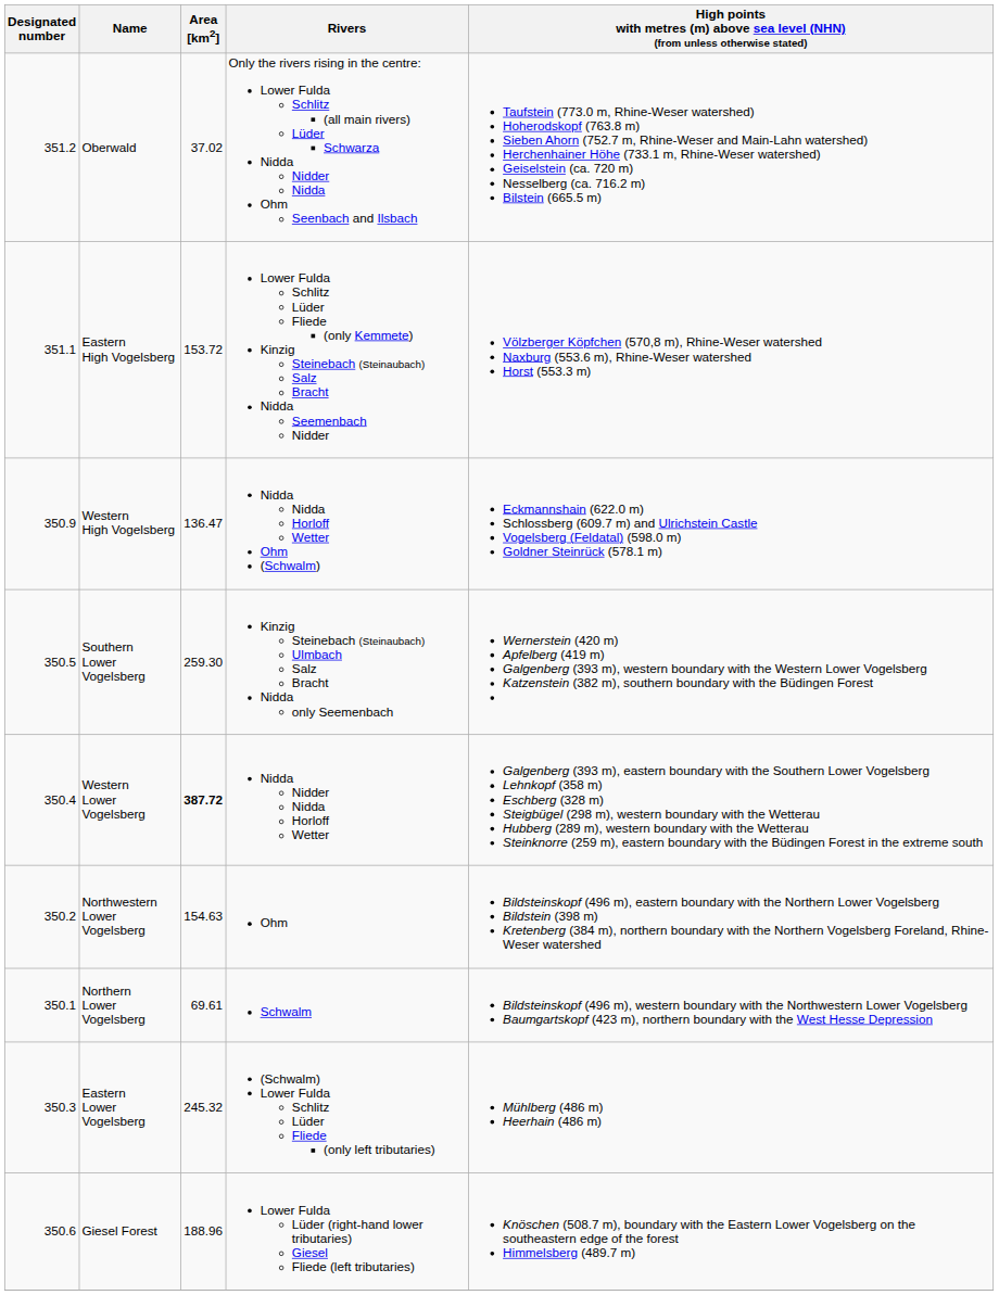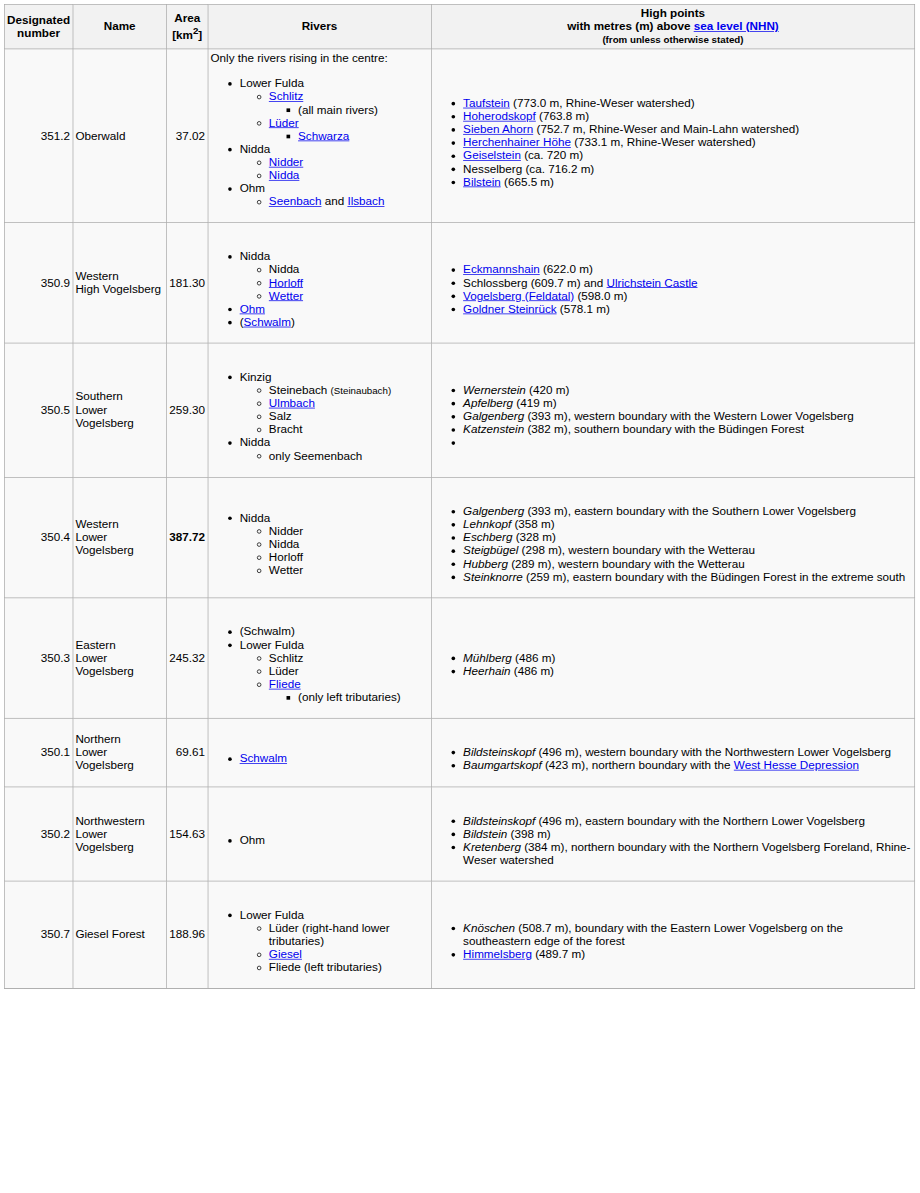 <table class="wikitable sortable">
 <tr>
 <th>Designated<br>number<br></th>
 <th>Name</th>
 <th>Area<br>[km<sup>2</sup>]<br></th>
 <th>Rivers<br></th>
 <th>High points<br>with metres (m) above <a href='#'>sea level (NHN)</a><br><small>(from  unless otherwise stated)</small></th>
 </tr>
 <tr>
 <td align="right">351.2</td>
 <td>Oberwald</td>
 <td align="right">37.02</td>
 <td>Only the rivers rising in the centre:<br><ul><li>Lower Fulda<ul><li><a href='#'>Schlitz</a><ul><li>(all main rivers)</li></ul></li><li><a href='#'>Lüder</a><ul><li><a href='#'>Schwarza</a></li></ul></li></ul></li><li>Nidda<ul><li><a href='#'>Nidder</a></li><li><a href='#'>Nidda</a></li></ul></li><li>Ohm<ul><li><a href='#'>Seenbach</a> and <a href='#'>Ilsbach</a></li></ul></li></ul></td>
 <td><br><ul><li><a href='#'>Taufstein</a> (773.0 m, Rhine-Weser watershed)</li><li><a href='#'>Hoherodskopf</a> (763.8 m)</li><li><a href='#'>Sieben Ahorn</a> (752.7 m, Rhine-Weser and Main-Lahn watershed)</li><li><a href='#'>Herchenhainer Höhe</a> (733.1 m, Rhine-Weser watershed)</li><li><a href='#'>Geiselstein</a> (ca. 720 m)</li><li>Nesselberg (ca. 716.2 m)</li><li><a href='#'>Bilstein</a> (665.5 m)</li></ul></td>
 </tr>
 <tr>
-<td align="right">351.1</td>
-<td>Eastern<br>High Vogelsberg</td>
-<td align="right">153.72</td>
-<td><br><ul><li>Lower Fulda<ul><li>Schlitz</li><li>Lüder</li><li>Fliede<ul><li>(only <a href='#'>Kemmete</a>)</li></ul></li></ul></li><li>Kinzig<ul><li><a href='#'>Steinebach</a> <small>(Steinaubach)</small></li><li><a href='#'>Salz</a></li><li><a href='#'>Bracht</a></li></ul></li><li>Nidda<ul><li><a href='#'>Seemenbach</a></li><li>Nidder</li></ul></li></ul></td>
-<td><br><ul><li><a href='#'>Völzberger Köpfchen</a> (570,8 m), Rhine-Weser watershed</li><li><a href='#'>Naxburg</a> (553.6 m), Rhine-Weser watershed</li><li><a href='#'>Horst</a> (553.3 m)</li></ul></td>
-</tr>
-<tr>
 <td align="right">350.9</td>
 <td>Western<br>High Vogelsberg</td>
-<td align="right">136.47</td>
+<td align="right">181.30</td>
 <td><br><ul><li>Nidda<ul><li>Nidda</li><li><a href='#'>Horloff</a></li><li><a href='#'>Wetter</a></li></ul></li><li><a href='#'>Ohm</a></li><li>(<a href='#'>Schwalm</a>)</li></ul></td>
 <td><br><ul><li><a href='#'>Eckmannshain</a> (622.0 m)</li><li>Schlossberg (609.7 m) and <a href='#'>Ulrichstein Castle</a></li><li><a href='#'>Vogelsberg (Feldatal)</a> (598.0 m)</li><li><a href='#'>Goldner Steinrück</a> (578.1 m)</li></ul></td>
 </tr>
 <tr>
 <td align="right">350.5</td>
 <td>Southern<br>Lower Vogelsberg</td>
 <td align="right">259.30</td>
 <td><br><ul><li>Kinzig<ul><li>Steinebach <small>(Steinaubach)</small></li><li><a href='#'>Ulmbach</a></li><li>Salz</li><li>Bracht</li></ul></li><li>Nidda<ul><li>only Seemenbach</li></ul></li></ul></td>
 <td><br><ul><li><em>Wernerstein</em> (420 m)</li><li><em>Apfelberg</em> (419 m)</li><li><em>Galgenberg</em> (393 m), western boundary with the Western Lower Vogelsberg</li><li><em>Katzenstein</em> (382 m), southern boundary with the Büdingen Forest</li><li></li></ul></td>
 </tr>
 <tr>
 <td align="right">350.4</td>
 <td>Western<br>Lower Vogelsberg</td>
 <td align="right"><strong>387.72</strong></td>
 <td><br><ul><li>Nidda<ul><li>Nidder</li><li>Nidda</li><li>Horloff</li><li>Wetter</li></ul></li></ul></td>
 <td><br><ul><li><em>Galgenberg</em> (393 m), eastern boundary with the Southern Lower Vogelsberg</li><li><em>Lehnkopf</em> (358 m)</li><li><em>Eschberg</em> (328 m)</li><li><em>Steigbügel</em> (298 m), western boundary with the Wetterau</li><li><em>Hubberg</em> (289 m), western boundary with the Wetterau</li><li><em>Steinknorre</em> (259 m), eastern boundary with the Büdingen Forest in the extreme south</li></ul></td>
 </tr>
 <tr>
-<td align="right">350.2</td>
-<td>Northwestern<br>Lower Vogelsberg</td>
-<td align="right">154.63</td>
-<td><br><ul><li>Ohm</li></ul></td>
-<td><br><ul><li><em>Bildsteinskopf</em> (496 m), eastern boundary with the Northern Lower Vogelsberg</li><li><em>Bildstein</em> (398 m)</li><li><em>Kretenberg</em> (384 m), northern boundary with the Northern Vogelsberg Foreland, Rhine-Weser watershed</li></ul></td>
+<td align="right">350.3</td>
+<td>Eastern<br>Lower Vogelsberg</td>
+<td align="right">245.32</td>
+<td><br><ul><li>(Schwalm)</li><li>Lower Fulda<ul><li>Schlitz</li><li>Lüder</li><li><a href='#'>Fliede</a><ul><li>(only left tributaries)</li></ul></li></ul></li></ul></td>
+<td><br><ul><li><em>Mühlberg</em> (486 m)</li><li><em>Heerhain</em> (486 m)</li></ul></td>
 </tr>
 <tr>
 <td align="right">350.1</td>
 <td>Northern<br>Lower Vogelsberg</td>
 <td align="right">69.61</td>
 <td><br><ul><li><a href='#'>Schwalm</a></li></ul></td>
 <td><br><ul><li><em>Bildsteinskopf</em> (496 m), western boundary with the Northwestern Lower Vogelsberg</li><li><em>Baumgartskopf</em> (423 m), northern boundary with the <a href='#'>West Hesse Depression</a></li></ul></td>
 </tr>
 <tr>
-<td align="right">350.3</td>
-<td>Eastern<br>Lower Vogelsberg</td>
-<td align="right">245.32</td>
-<td><br><ul><li>(Schwalm)</li><li>Lower Fulda<ul><li>Schlitz</li><li>Lüder</li><li><a href='#'>Fliede</a><ul><li>(only left tributaries)</li></ul></li></ul></li></ul></td>
-<td><br><ul><li><em>Mühlberg</em> (486 m)</li><li><em>Heerhain</em> (486 m)</li></ul></td>
+<td align="right">350.2</td>
+<td>Northwestern<br>Lower Vogelsberg</td>
+<td align="right">154.63</td>
+<td><br><ul><li>Ohm</li></ul></td>
+<td><br><ul><li><em>Bildsteinskopf</em> (496 m), eastern boundary with the Northern Lower Vogelsberg</li><li><em>Bildstein</em> (398 m)</li><li><em>Kretenberg</em> (384 m), northern boundary with the Northern Vogelsberg Foreland, Rhine-Weser watershed</li></ul></td>
 </tr>
 <tr>
-<td align="right">350.6</td>
+<td align="right">350.7</td>
 <td>Giesel Forest</td>
 <td align="right">188.96</td>
 <td><br><ul><li>Lower Fulda<ul><li>Lüder (right-hand lower tributaries)</li><li><a href='#'>Giesel</a></li><li>Fliede (left tributaries)</li></ul></li></ul></td>
 <td><br><ul><li><em>Knöschen</em> (508.7 m), boundary with the Eastern Lower Vogelsberg on the southeastern edge of the forest</li><li><a href='#'>Himmelsberg</a> (489.7 m)</li></ul></td>
 </tr>
 <tr>
 </tr>
 </table>
